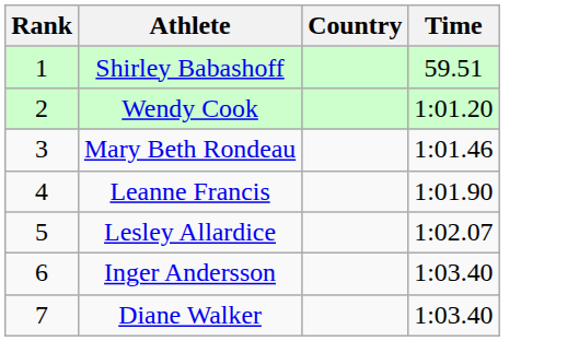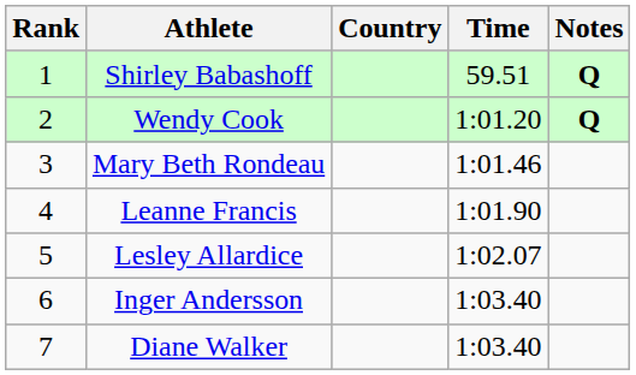 <table class="wikitable sortable" style="text-align:center">
 <tr>
 <th>Rank</th>
 <th>Athlete</th>
 <th>Country</th>
 <th>Time</th>
+<th>Notes</th>
 </tr>
 <tr bgcolor=ccffcc>
 <td>1</td>
 <td><a href='#'>Shirley Babashoff</a></td>
 <td align=left></td>
 <td>59.51</td>
+<td><strong>Q</strong></td>
 </tr>
 <tr bgcolor=ccffcc>
 <td>2</td>
 <td><a href='#'>Wendy Cook</a></td>
 <td align=left></td>
 <td>1:01.20</td>
+<td><strong> Q </strong></td>
 </tr>
 <tr>
 <td>3</td>
 <td><a href='#'>Mary Beth Rondeau</a></td>
 <td align=left></td>
 <td>1:01.46</td>
+<td><strong> </strong></td>
 </tr>
 <tr>
 <td>4</td>
 <td><a href='#'>Leanne Francis</a></td>
 <td align=left></td>
 <td>1:01.90</td>
+<td><strong> </strong></td>
 </tr>
 <tr>
 <td>5</td>
 <td><a href='#'>Lesley Allardice</a></td>
 <td align=left></td>
 <td>1:02.07</td>
+<td><strong> </strong></td>
 </tr>
 <tr>
 <td>6</td>
 <td><a href='#'>Inger Andersson</a></td>
 <td align=left></td>
 <td>1:03.40</td>
+<td><strong> </strong></td>
 </tr>
 <tr>
 <td>7</td>
 <td><a href='#'>Diane Walker</a></td>
 <td align=left></td>
 <td>1:03.40</td>
+<td><strong> </strong></td>
 </tr>
 </table>
